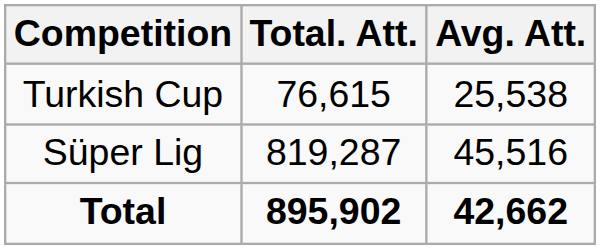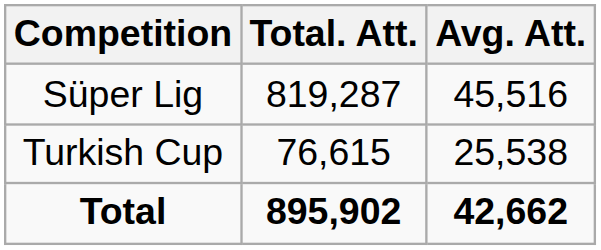 <table class="wikitable" style="text-align: center">
 <tr>
 <th>Competition</th>
 <th>Total. Att.</th>
 <th>Avg. Att.</th>
 </tr>
 <tr>
+<td>Süper Lig</td>
+<td>819,287</td>
+<td>45,516</td>
+</tr>
+<tr>
 <td>Turkish Cup</td>
 <td>76,615</td>
 <td>25,538</td>
-</tr>
-<tr>
-<td>Süper Lig</td>
-<td>819,287</td>
-<td>45,516</td>
 </tr>
 <tr>
 <td><strong>Total</strong></td>
 <td><strong>895,902</strong></td>
 <td><strong>42,662 </strong></td>
 </tr>
 </table>
